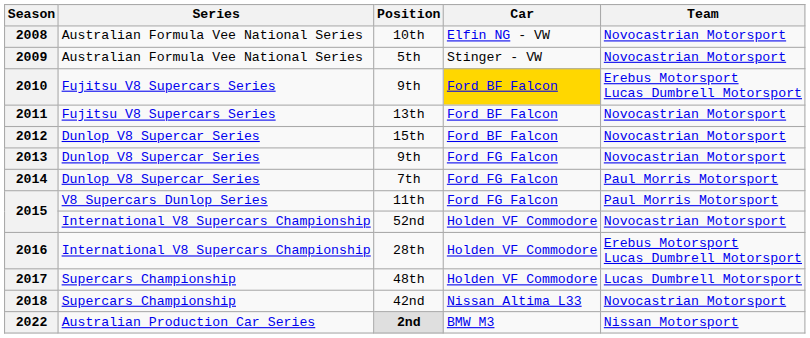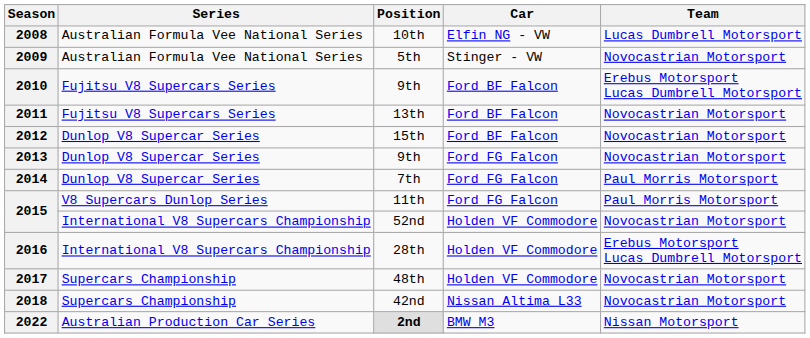 <table class="wikitable" style="font-size: 95%;">
 <tr>
 <th>Season</th>
 <th>Series</th>
 <th>Position</th>
 <th>Car</th>
 <th>Team</th>
 </tr>
 <tr>
 <th>2008</th>
 <td>Australian Formula Vee National Series</td>
 <td align="center">10th</td>
 <td><a href='#'>Elfin NG</a> - VW</td>
-<td><a href='#'>Novocastrian Motorsport</a></td>
+<td><a href='#'>Lucas Dumbrell Motorsport</a></td>
 </tr>
 <tr>
 <th>2009</th>
 <td>Australian Formula Vee National Series</td>
 <td align="center">5th</td>
 <td>Stinger - VW</td>
 <td><a href='#'>Novocastrian Motorsport</a></td>
 </tr>
 <tr>
 <th>2010</th>
 <td><a href='#'>Fujitsu V8 Supercars Series</a></td>
 <td align="center">9th</td>
-<td style="background: gold;"><a href='#'>Ford BF Falcon</a></td>
+<td><a href='#'>Ford BF Falcon</a></td>
 <td><a href='#'>Erebus Motorsport</a><br><a href='#'>Lucas Dumbrell Motorsport</a></td>
 </tr>
 <tr>
 <th>2011</th>
 <td><a href='#'>Fujitsu V8 Supercars Series</a></td>
 <td align="center">13th</td>
 <td><a href='#'>Ford BF Falcon</a></td>
 <td><a href='#'>Novocastrian Motorsport</a></td>
 </tr>
 <tr>
 <th>2012</th>
 <td><a href='#'>Dunlop V8 Supercar Series</a></td>
 <td align="center">15th</td>
 <td><a href='#'>Ford BF Falcon</a></td>
 <td><a href='#'>Novocastrian Motorsport</a></td>
 </tr>
 <tr>
 <th>2013</th>
 <td><a href='#'>Dunlop V8 Supercar Series</a></td>
 <td align="center">9th</td>
 <td><a href='#'>Ford FG Falcon</a></td>
 <td><a href='#'>Novocastrian Motorsport</a></td>
 </tr>
 <tr>
 <th>2014</th>
 <td><a href='#'>Dunlop V8 Supercar Series</a></td>
 <td align="center">7th</td>
 <td><a href='#'>Ford FG Falcon</a></td>
 <td><a href='#'>Paul Morris Motorsport</a></td>
 </tr>
 <tr>
 <th rowspan=2>2015</th>
 <td><a href='#'>V8 Supercars Dunlop Series</a></td>
 <td align="center">11th</td>
 <td><a href='#'>Ford FG Falcon</a></td>
 <td><a href='#'>Paul Morris Motorsport</a></td>
 </tr>
 <tr>
 <td><a href='#'>International V8 Supercars Championship</a></td>
 <td align="center">52nd</td>
 <td><a href='#'>Holden VF Commodore</a></td>
 <td><a href='#'>Novocastrian Motorsport</a></td>
 </tr>
 <tr>
 <th>2016</th>
 <td><a href='#'>International V8 Supercars Championship</a></td>
 <td align="center">28th</td>
 <td><a href='#'>Holden VF Commodore</a></td>
 <td><a href='#'>Erebus Motorsport</a><br><a href='#'>Lucas Dumbrell Motorsport</a></td>
 </tr>
 <tr>
 <th>2017</th>
 <td><a href='#'>Supercars Championship</a></td>
 <td align="center">48th</td>
 <td><a href='#'>Holden VF Commodore</a></td>
-<td><a href='#'>Lucas Dumbrell Motorsport</a></td>
+<td><a href='#'>Novocastrian Motorsport</a></td>
 </tr>
 <tr>
 <th>2018</th>
 <td><a href='#'>Supercars Championship</a></td>
 <td align="center">42nd</td>
 <td><a href='#'>Nissan Altima L33</a></td>
 <td align=left><a href='#'>Novocastrian Motorsport</a></td>
 </tr>
 <tr>
 <th>2022</th>
 <td align=left><a href='#'>Australian Production Car Series</a></td>
 <td align="center" style="background:#DFDFDF;"><strong>2nd</strong></td>
 <td align=left><a href='#'>BMW M3</a></td>
 <td><a href='#'>Nissan Motorsport</a></td>
 </tr>
 </table>
